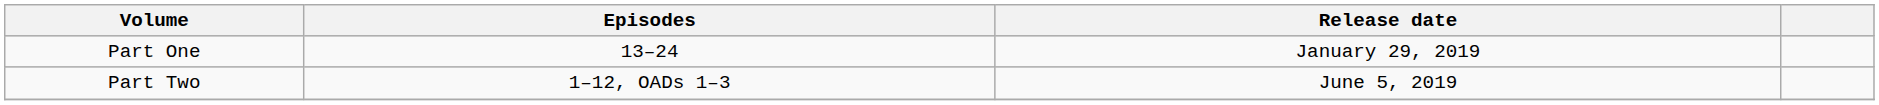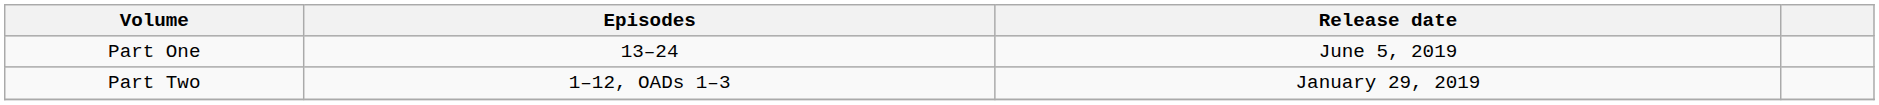 <table class="wikitable" style="text-align:center; width: 100%;">
 <tr>
 <th width="16%">Volume</th>
 <th>Episodes</th>
 <th>Release date</th>
 <th width="5%"></th>
 </tr>
 <tr>
 <td>Part One</td>
 <td>13–24</td>
-<td>January 29, 2019</td>
+<td>June 5, 2019</td>
 <td></td>
 </tr>
 <tr>
 <td>Part Two</td>
 <td>1–12, OADs 1–3</td>
-<td>June 5, 2019</td>
+<td>January 29, 2019</td>
 <td></td>
 </tr>
 <tr>
 </tr>
 </table>
